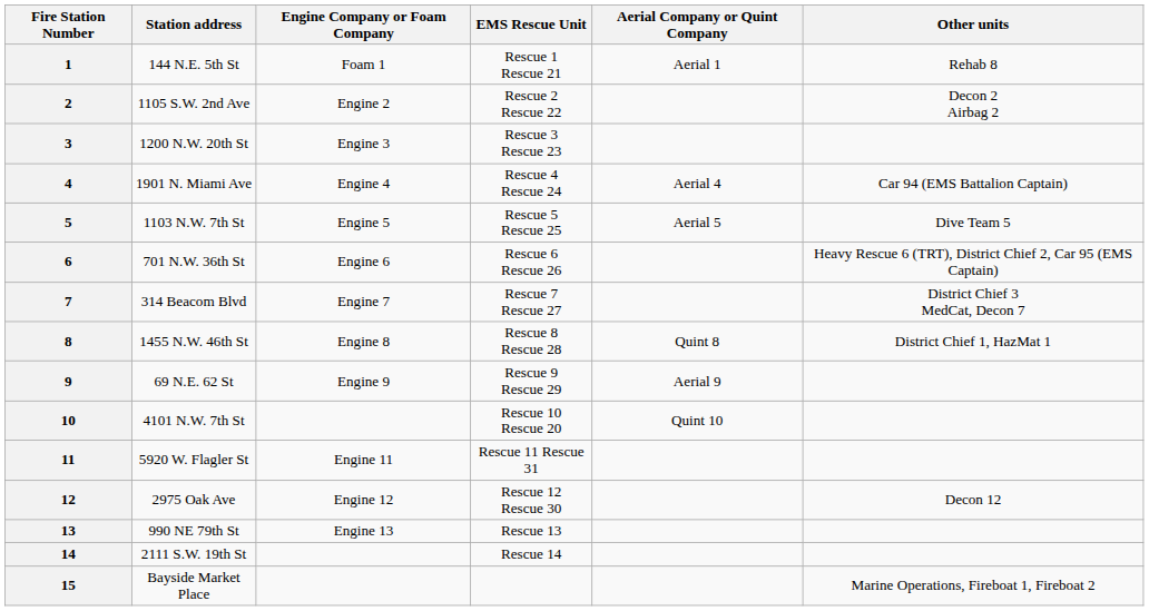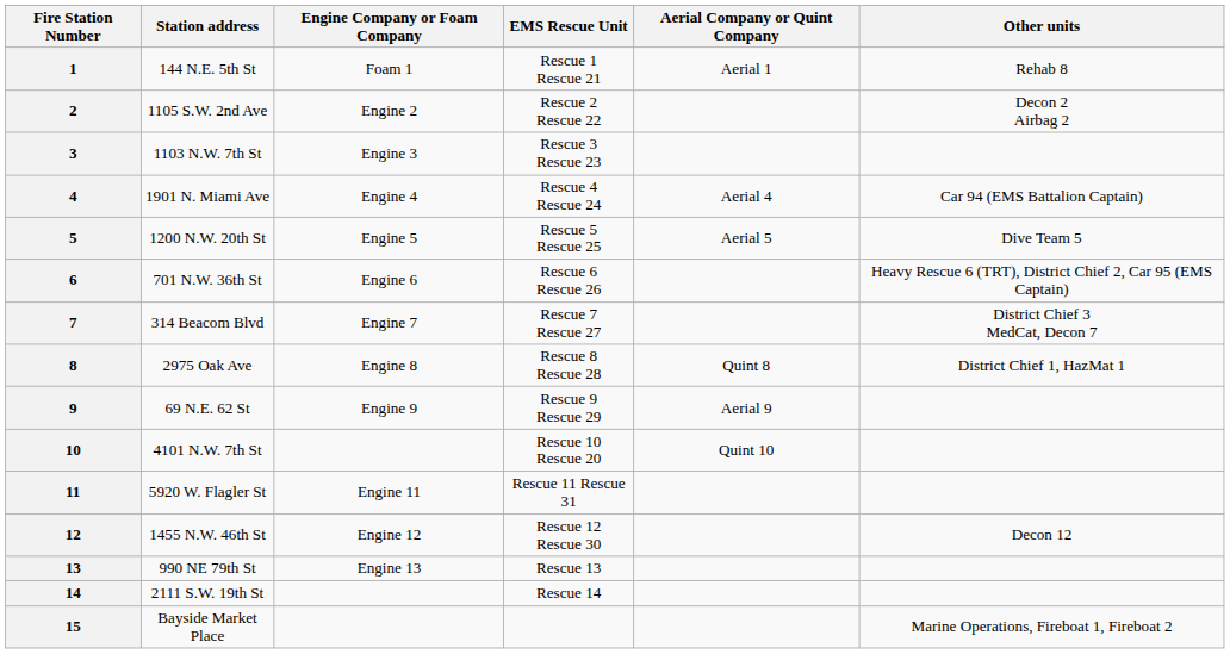 <table class=wikitable style="text-align:center;">
 <tr>
 <th>Fire Station Number</th>
 <th>Station address</th>
 <th>Engine Company or Foam Company</th>
 <th>EMS Rescue Unit</th>
 <th>Aerial Company or Quint Company</th>
 <th>Other units</th>
 </tr>
 <tr>
 <th>1</th>
 <td>144 N.E. 5th St</td>
 <td>Foam 1</td>
 <td>Rescue 1<br> Rescue 21</td>
 <td>Aerial 1</td>
 <td>Rehab 8</td>
 </tr>
 <tr>
 <th>2</th>
 <td>1105 S.W. 2nd Ave</td>
 <td>Engine 2</td>
 <td>Rescue 2<br>Rescue 22</td>
 <td></td>
 <td>Decon 2<br>Airbag 2</td>
 </tr>
 <tr>
 <th>3</th>
-<td>1200 N.W. 20th St</td>
+<td>1103 N.W. 7th St</td>
 <td>Engine 3</td>
 <td>Rescue 3<br>Rescue 23</td>
 <td></td>
 </tr>
 <tr>
 <th>4</th>
 <td>1901 N. Miami Ave</td>
 <td>Engine 4</td>
 <td>Rescue 4<br>Rescue 24</td>
 <td>Aerial 4</td>
 <td>Car 94 (EMS Battalion Captain)</td>
 </tr>
 <tr>
 <th>5</th>
-<td>1103 N.W. 7th St</td>
+<td>1200 N.W. 20th St</td>
 <td>Engine 5</td>
 <td>Rescue 5<br>Rescue 25</td>
 <td>Aerial 5</td>
 <td>Dive Team 5</td>
 </tr>
 <tr>
 <th>6</th>
 <td>701 N.W. 36th St</td>
 <td>Engine 6</td>
 <td>Rescue 6<br>Rescue 26</td>
 <td></td>
 <td>Heavy Rescue 6 (TRT), District Chief 2, Car 95 (EMS Captain)</td>
 </tr>
 <tr>
 <th>7</th>
 <td>314 Beacom Blvd</td>
 <td>Engine 7</td>
 <td>Rescue 7<br>Rescue 27</td>
 <td></td>
 <td>District Chief 3<br>MedCat, Decon 7</td>
 </tr>
 <tr>
 <th>8</th>
-<td>1455 N.W. 46th St</td>
+<td>2975 Oak Ave</td>
 <td>Engine 8</td>
 <td>Rescue 8<br>Rescue 28</td>
 <td>Quint 8</td>
 <td>District Chief 1, HazMat 1</td>
 </tr>
 <tr>
 <th>9</th>
 <td>69 N.E. 62 St</td>
 <td>Engine 9</td>
 <td>Rescue 9<br>Rescue 29</td>
 <td>Aerial 9</td>
 <td></td>
 </tr>
 <tr>
 <th>10</th>
 <td>4101 N.W. 7th St</td>
 <td></td>
 <td>Rescue 10<br>Rescue 20</td>
 <td>Quint 10</td>
 <td></td>
 </tr>
 <tr>
 <th>11</th>
 <td>5920 W. Flagler St</td>
 <td>Engine 11</td>
 <td>Rescue 11 Rescue 31</td>
 <td></td>
 <td></td>
 </tr>
 <tr>
 <th>12</th>
-<td>2975 Oak Ave</td>
+<td>1455 N.W. 46th St</td>
 <td>Engine 12</td>
 <td>Rescue 12<br>Rescue 30</td>
 <td></td>
 <td>Decon 12</td>
 </tr>
 <tr>
 <th>13</th>
 <td>990 NE 79th St</td>
 <td>Engine 13</td>
 <td>Rescue 13</td>
 <td></td>
 <td></td>
 </tr>
 <tr>
 <th>14</th>
 <td>2111 S.W. 19th St</td>
 <td></td>
 <td>Rescue 14</td>
 <td></td>
 <td></td>
 </tr>
 <tr>
 <th>15</th>
 <td>Bayside Market Place</td>
 <td></td>
 <td></td>
 <td></td>
 <td>Marine Operations, Fireboat 1, Fireboat 2</td>
 </tr>
 </table>
